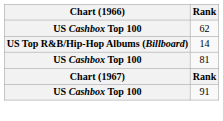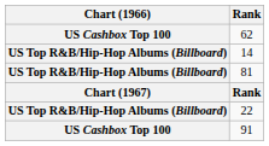 <table class="wikitable sortable plainrowheaders">
 <tr>
 <th align="left">Chart (1966)</th>
 <th style="text-align:center;">Rank</th>
 </tr>
 <tr>
 <th scope="row">US <em>Cashbox</em> Top 100</th>
 <td style="text-align:center;">62</td>
 </tr>
 <tr>
 <th scope="row">US Top R&B/Hip-Hop Albums (<em>Billboard</em>)</th>
 <td style="text-align:center;">14</td>
 </tr>
 <tr>
-<th scope="row">US <em>Cashbox</em> Top 100</th>
+<th scope="row">US Top R&B/Hip-Hop Albums (<em>Billboard</em>)</th>
 <td style="text-align:center;">81</td>
 </tr>
 <tr>
 <th align="left">Chart (1967)</th>
 <th style="text-align:center;">Rank</th>
 </tr>
 <tr>
+<th scope="row">US Top R&B/Hip-Hop Albums (<em>Billboard</em>)</th>
+<td style="text-align:center;">22</td>
+</tr>
+<tr>
 <th scope="row">US <em>Cashbox</em> Top 100</th>
 <td style="text-align:center;">91</td>
 </tr>
 </table>
